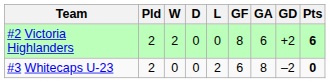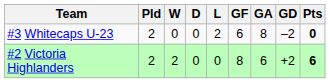 <table class="wikitable" style="text-align: center;">
 <tr>
 <th style="width:165px;">Team</th>
 <th width="20">Pld</th>
 <th width="20">W</th>
 <th width="20">D</th>
 <th width="20">L</th>
 <th width="20">GF</th>
 <th width="20">GA</th>
 <th width="20">GD</th>
 <th width="20">Pts</th>
 </tr>
+<tr>
+<td style="text-align:left;"><a href='#'>#3</a> <a href='#'>Whitecaps U-23</a></td>
+<td>2</td>
+<td>0</td>
+<td>0</td>
+<td>2</td>
+<td>6</td>
+<td>8</td>
+<td>–2</td>
+<td><strong>0</strong></td>
+</tr>
 <tr style="background:#bfb;">
 <td style="text-align:left;"><a href='#'>#2</a> <a href='#'>Victoria Highlanders</a></td>
 <td>2</td>
 <td>2</td>
 <td>0</td>
 <td>0</td>
 <td>8</td>
 <td>6</td>
 <td>+2</td>
 <td><strong>6</strong></td>
 </tr>
-<tr>
-<td style="text-align:left;"><a href='#'>#3</a> <a href='#'>Whitecaps U-23</a></td>
-<td>2</td>
-<td>0</td>
-<td>0</td>
-<td>2</td>
-<td>6</td>
-<td>8</td>
-<td>–2</td>
-<td><strong>0</strong></td>
-</tr>
 </table>
